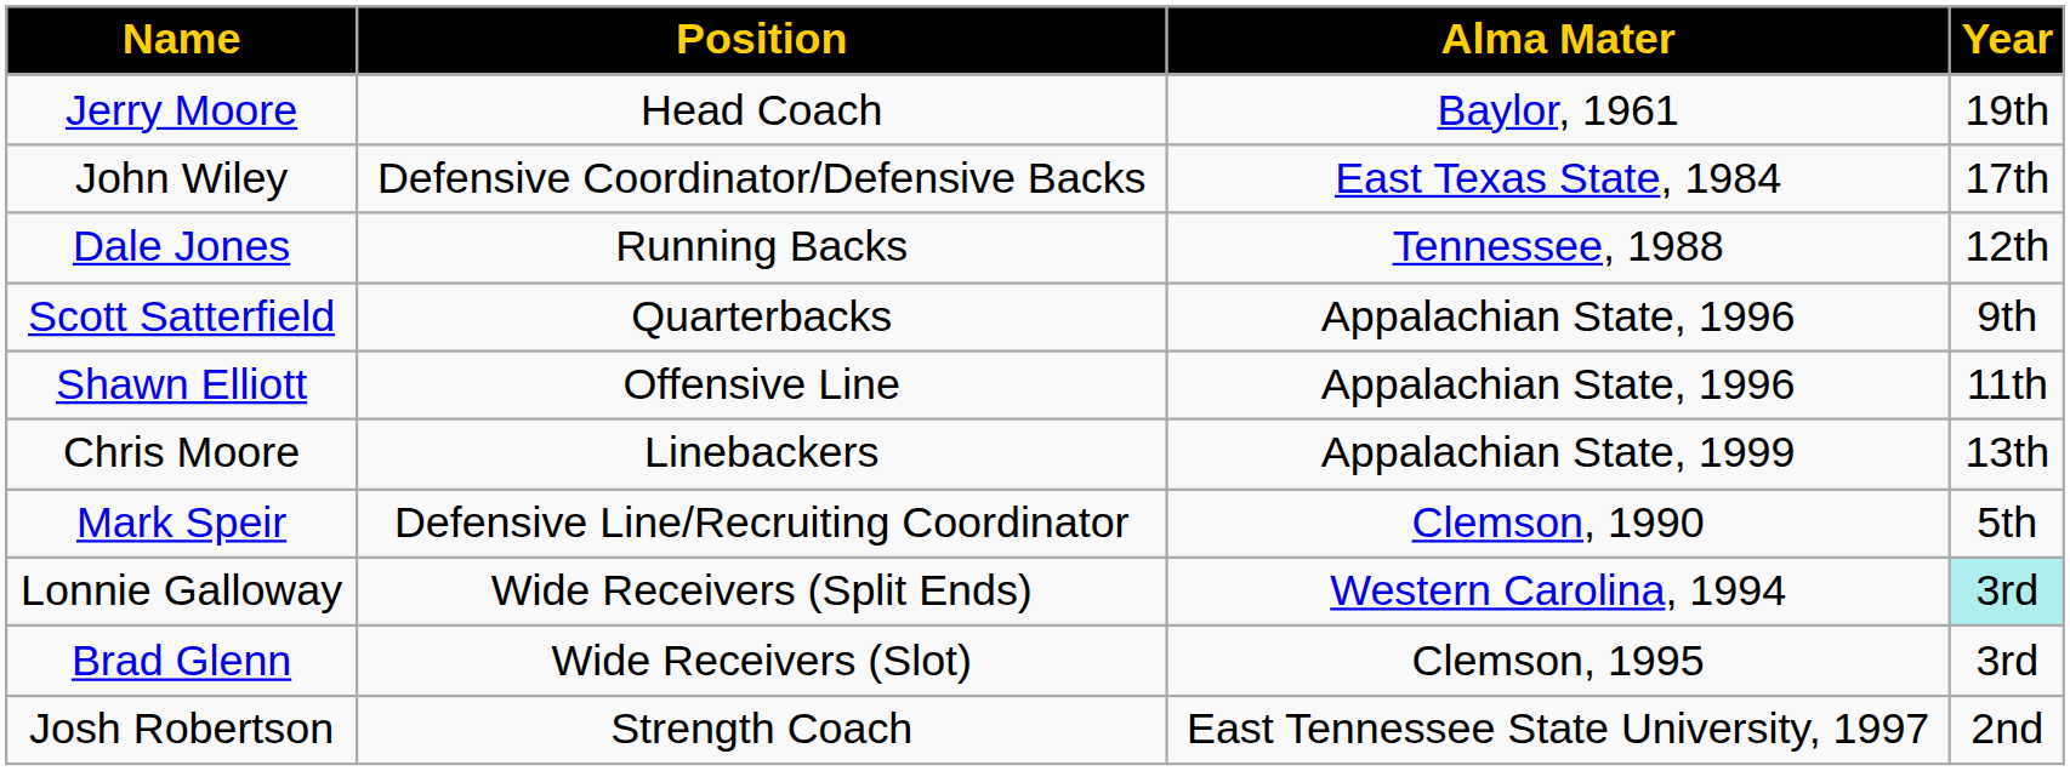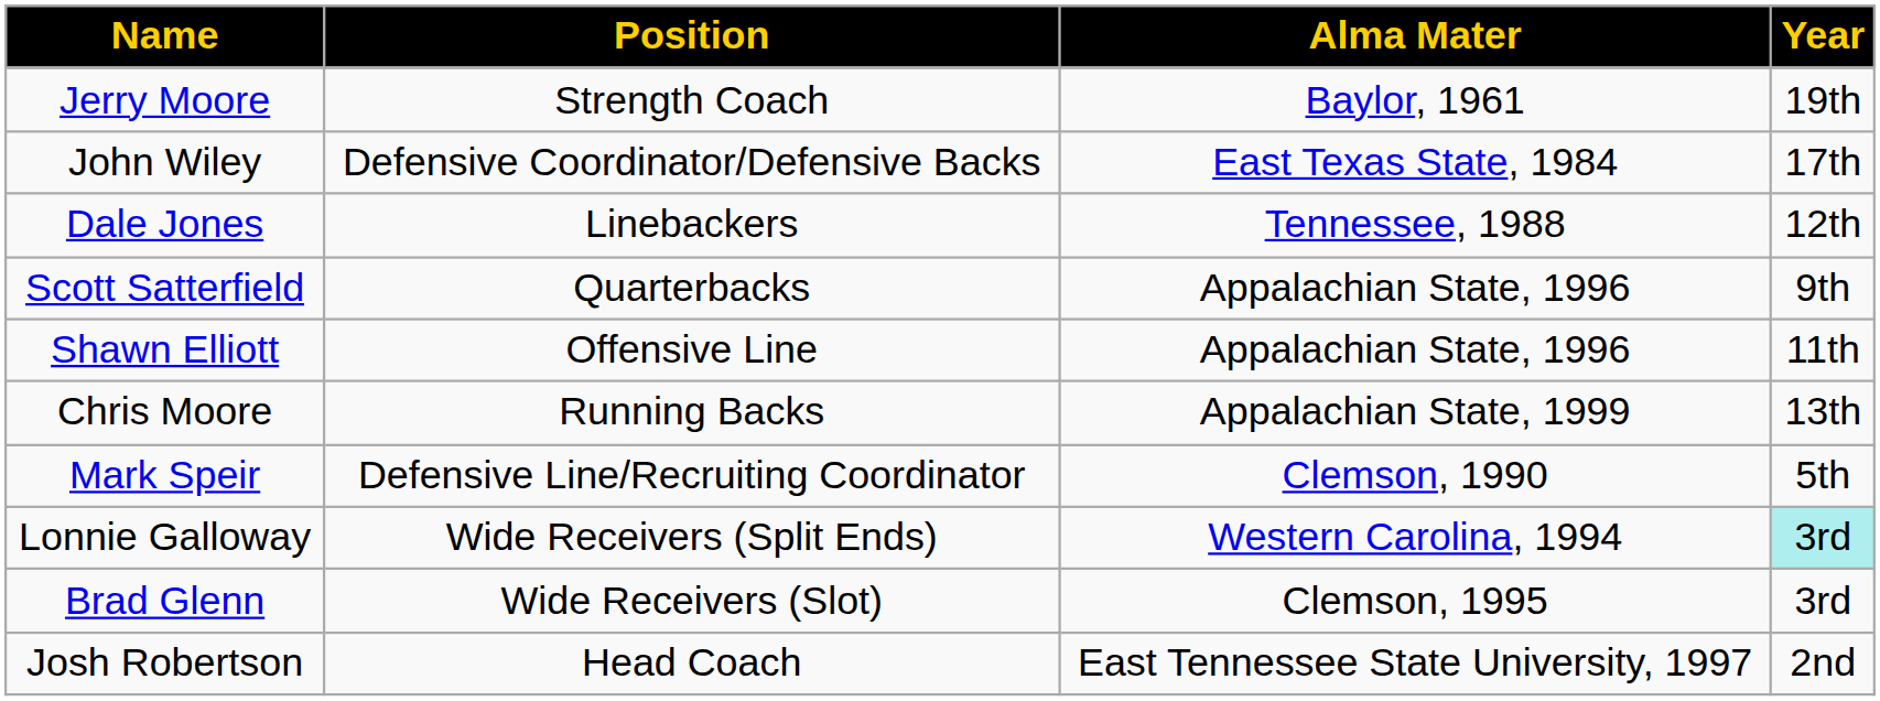 <table class="wikitable" width="60%">
 <tr>
 <th style="background:#000000; color:#ffcf00;">Name</th>
 <th style="background:#000000; color:#ffcf00;">Position</th>
 <th style="background:#000000; color:#ffcf00;">Alma Mater</th>
 <th style="background:#000000; color:#ffcf00;">Year</th>
 </tr>
 <tr align="center">
 <td><a href='#'>Jerry Moore</a></td>
-<td>Head Coach</td>
+<td>Strength Coach</td>
 <td><a href='#'>Baylor</a>, 1961</td>
 <td>19th</td>
 </tr>
 <tr align="center">
 <td>John Wiley</td>
 <td>Defensive Coordinator/Defensive Backs</td>
 <td><a href='#'>East Texas State</a>, 1984</td>
 <td>17th</td>
 </tr>
 <tr align="center">
 <td><a href='#'>Dale Jones</a></td>
-<td>Running Backs</td>
+<td>Linebackers</td>
 <td><a href='#'>Tennessee</a>, 1988</td>
 <td>12th</td>
 </tr>
 <tr align="center">
 <td><a href='#'>Scott Satterfield</a></td>
 <td>Quarterbacks</td>
 <td>Appalachian State, 1996</td>
 <td>9th</td>
 </tr>
 <tr align="center">
 <td><a href='#'>Shawn Elliott</a></td>
 <td>Offensive Line</td>
 <td>Appalachian State, 1996</td>
 <td>11th</td>
 </tr>
 <tr align="center">
 <td>Chris Moore</td>
-<td>Linebackers</td>
+<td>Running Backs</td>
 <td>Appalachian State, 1999</td>
 <td>13th</td>
 </tr>
 <tr align="center">
 <td><a href='#'>Mark Speir</a></td>
 <td>Defensive Line/Recruiting Coordinator</td>
 <td><a href='#'>Clemson</a>, 1990</td>
 <td>5th</td>
 </tr>
 <tr align="center">
 <td>Lonnie Galloway</td>
 <td>Wide Receivers (Split Ends)</td>
 <td><a href='#'>Western Carolina</a>, 1994</td>
 <td style="background: paleturquoise;">3rd</td>
 </tr>
 <tr align="center">
 <td><a href='#'>Brad Glenn</a></td>
 <td>Wide Receivers (Slot)</td>
 <td>Clemson, 1995</td>
 <td>3rd</td>
 </tr>
 <tr align="center">
 <td>Josh Robertson</td>
-<td>Strength Coach</td>
+<td>Head Coach</td>
 <td>East Tennessee State University, 1997</td>
 <td>2nd</td>
 </tr>
 </table>
